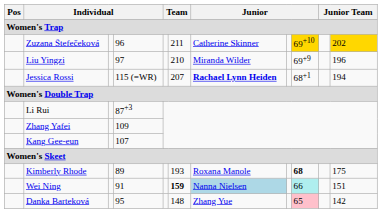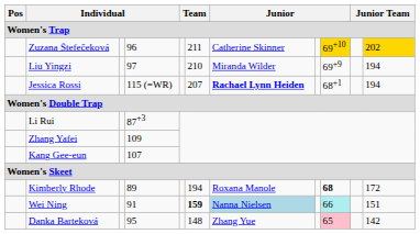 <table class=wikitable style="width:95%; font-size: 90%;">
 <tr>
 <th>Pos</th>
 <th colspan=3>Individual</th>
 <th colspan=2>Team</th>
 <th colspan=3>Junior</th>
 <th colspan=3>Junior Team</th>
 </tr>
 <tr>
 <td colspan=11 style="background:#dcdcdc"><strong>Women's <a href='#'>Trap</a></strong></td>
 </tr>
 <tr>
 <td></td>
 <td><a href='#'>Zuzana Štefečeková</a></td>
 <td></td>
 <td>96</td>
 <td></td>
 <td>211</td>
 <td><a href='#'>Catherine Skinner</a></td>
 <td></td>
 <td style="background: gold;">69<sup>+10</sup></td>
 <td></td>
 <td style="background: gold;">202</td>
 </tr>
 <tr>
 <td></td>
 <td><a href='#'>Liu Yingzi</a></td>
 <td></td>
 <td>97</td>
 <td></td>
 <td>210</td>
 <td><a href='#'>Miranda Wilder</a></td>
 <td></td>
 <td>69<sup>+9</sup></td>
 <td></td>
-<td>196</td>
+<td>194</td>
 </tr>
 <tr>
 <td></td>
 <td><a href='#'>Jessica Rossi</a></td>
 <td></td>
 <td>115 (=WR)</td>
 <td></td>
 <td>207</td>
 <td><strong><a href='#'>Rachael Lynn Heiden</a></strong></td>
 <td></td>
 <td>68<sup>+1</sup></td>
 <td></td>
 <td>194</td>
 </tr>
 <tr>
 <td colspan=11 style="background:#dcdcdc"><strong>Women's <a href='#'>Double Trap</a></strong></td>
 </tr>
 <tr>
 <td></td>
 <td>Li Rui</td>
 <td></td>
 <td>87<sup>+3</sup></td>
 <td colspan=7 rowspan=3></td>
 </tr>
 <tr>
 <td></td>
 <td><a href='#'>Zhang Yafei</a></td>
 <td></td>
 <td>109</td>
 </tr>
 <tr>
 <td></td>
 <td><a href='#'>Kang Gee-eun</a></td>
 <td></td>
 <td>107</td>
 </tr>
 <tr>
 <td colspan=11 style="background:#dcdcdc"><strong>Women's <a href='#'>Skeet</a></strong></td>
 </tr>
 <tr>
 <td></td>
 <td><a href='#'>Kimberly Rhode</a></td>
 <td></td>
 <td>89</td>
 <td></td>
-<td>193</td>
+<td>194</td>
 <td><a href='#'>Roxana Manole</a></td>
 <td></td>
 <td><strong>68</strong></td>
 <td></td>
-<td>175</td>
+<td>172</td>
 </tr>
 <tr>
 <td></td>
 <td><a href='#'>Wei Ning</a></td>
 <td></td>
 <td>91</td>
 <td></td>
 <td><strong>159</strong></td>
 <td style="background: lightblue;"><a href='#'>Nanna Nielsen</a></td>
 <td></td>
 <td style="background: paleturquoise;">66</td>
 <td></td>
 <td>151</td>
 </tr>
 <tr>
 <td></td>
 <td><a href='#'>Danka Barteková</a></td>
 <td></td>
 <td>95</td>
 <td></td>
 <td>148</td>
 <td><a href='#'>Zhang Yue</a></td>
 <td></td>
 <td style="background: pink;">65</td>
 <td></td>
 <td>142</td>
 </tr>
 </table>
